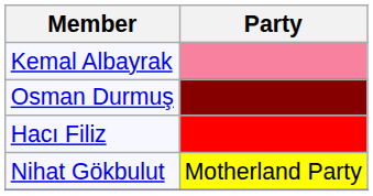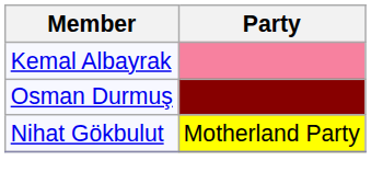 <table class=wikitable style="border:1px solid #8888aa; background-color:#f7f8ff; padding:0px; font-size:90%;">
 <tr>
 <th>Member</th>
 <th>Party</th>
 </tr>
 <tr>
 <td><a href='#'>Kemal Albayrak</a></td>
 <td style="background: #F7819F"></td>
 </tr>
 <tr>
 <td><a href='#'>Osman Durmuş</a></td>
 <td style="background: #870000"></td>
 </tr>
 <tr>
-<td><a href='#'>Hacı Filiz</a></td>
-<td style="background: #ff0000"></td>
-</tr>
-<tr>
 <td><a href='#'>Nihat Gökbulut</a></td>
 <td style="background: #ffff00">Motherland Party</td>
 </tr>
 <tr>
 </tr>
 </table>
